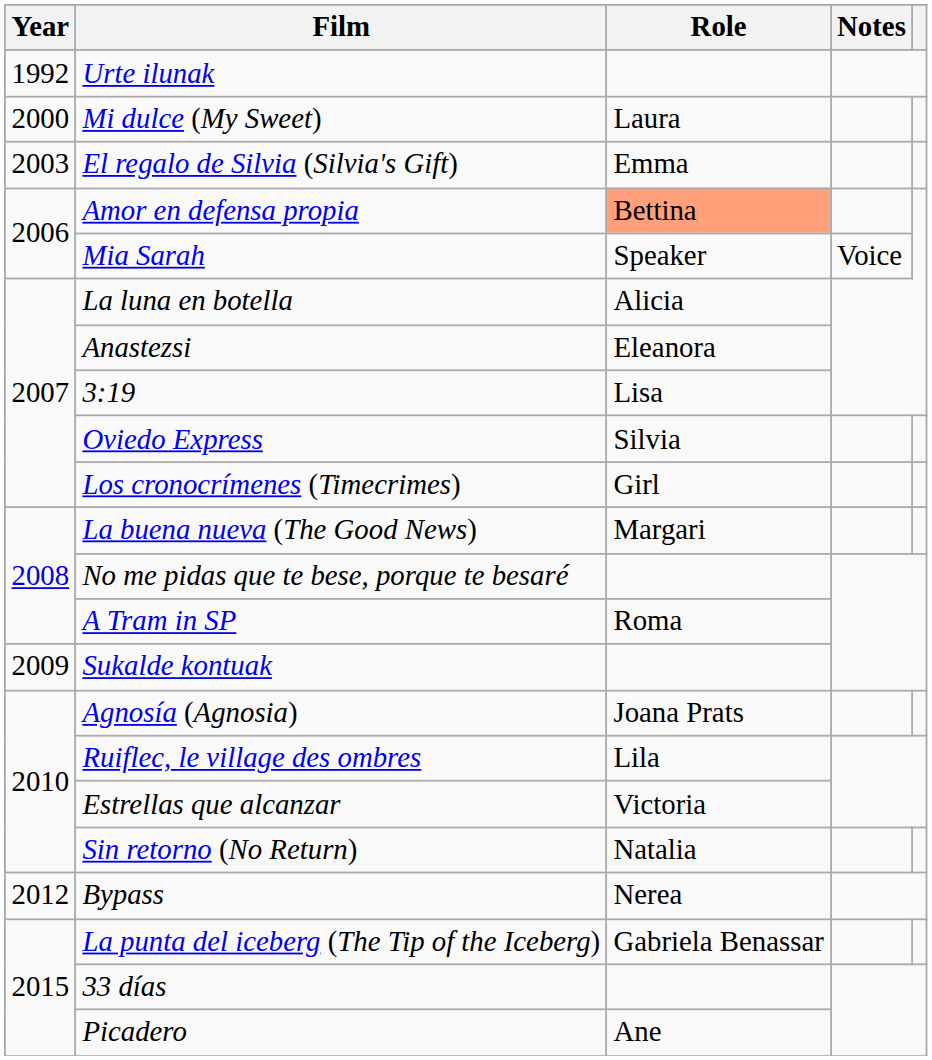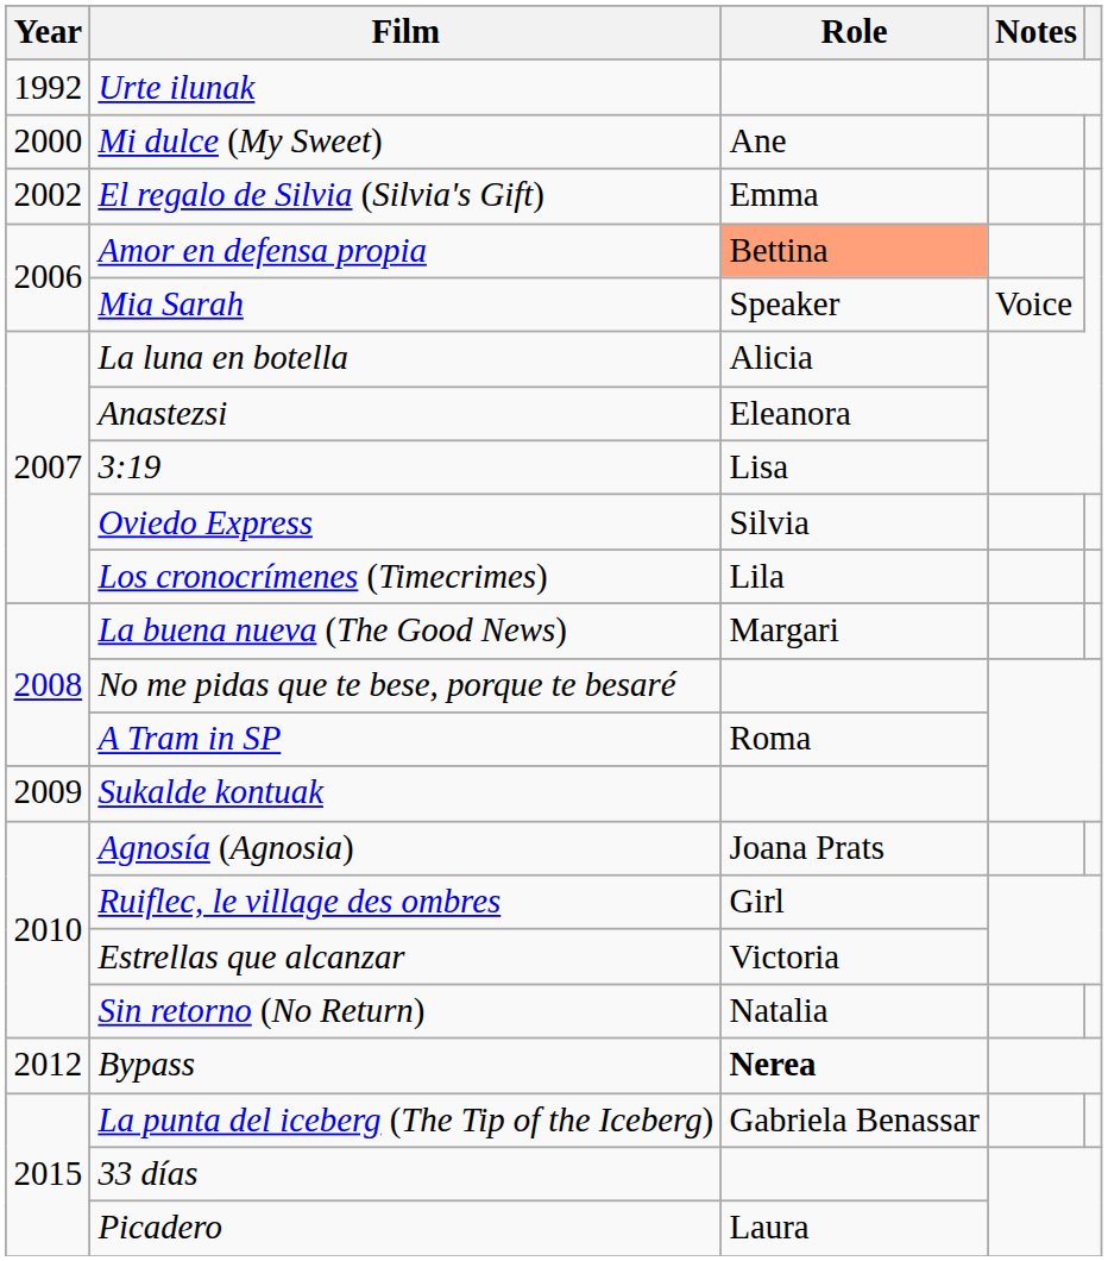 <table class="wikitable">
 <tr>
 <th>Year</th>
 <th>Film</th>
 <th>Role</th>
 <th>Notes</th>
 <th></th>
 </tr>
 <tr>
 <td align = "center">1992</td>
 <td><em><a href='#'>Urte ilunak</a></em></td>
 <td></td>
 </tr>
 <tr>
 <td align = "center">2000</td>
 <td><em><a href='#'>Mi dulce</a></em> (<em>My Sweet</em>)</td>
-<td>Laura</td>
+<td>Ane</td>
 <td></td>
 <td align = "center"></td>
 </tr>
 <tr>
-<td align = "center">2003</td>
+<td align = "center">2002</td>
 <td><em><a href='#'>El regalo de Silvia</a></em> (<em>Silvia's Gift</em>)</td>
 <td>Emma</td>
 <td></td>
 <td align = "center"></td>
 </tr>
 <tr>
 <td rowspan = "2">2006</td>
 <td><em><a href='#'>Amor en defensa propia</a></em></td>
 <td style="background: lightsalmon;">Bettina</td>
 <td></td>
 </tr>
 <tr>
 <td><em><a href='#'>Mia Sarah</a></em></td>
 <td>Speaker</td>
 <td>Voice</td>
 </tr>
 <tr>
 <td rowspan="5">2007</td>
 <td><em>La luna en botella</em></td>
 <td>Alicia</td>
 </tr>
 <tr>
 <td><em>Anastezsi</em></td>
 <td>Eleanora</td>
 </tr>
 <tr>
 <td><em>3:19</em></td>
 <td>Lisa</td>
 </tr>
 <tr>
 <td><em><a href='#'>Oviedo Express</a></em></td>
 <td>Silvia</td>
 <td></td>
 <td align = "center"></td>
 </tr>
 <tr>
 <td><em><a href='#'>Los cronocrímenes</a></em> (<em>Timecrimes</em>)</td>
-<td>Girl</td>
+<td>Lila</td>
 <td></td>
 <td align = "center"></td>
 </tr>
 <tr>
 <td rowspan=3><a href='#'>2008</a></td>
 <td><em><a href='#'>La buena nueva</a></em> (<em>The Good News</em>)</td>
 <td>Margari</td>
 <td></td>
 <td align = "center"></td>
 </tr>
 <tr>
 <td><em>No me pidas que te bese, porque te besaré</em></td>
 <td></td>
 </tr>
 <tr>
 <td><em><a href='#'>A Tram in SP</a></em></td>
 <td>Roma</td>
 </tr>
 <tr>
 <td align = "center">2009</td>
 <td><em><a href='#'>Sukalde kontuak</a></em></td>
 <td></td>
 </tr>
 <tr>
 <td rowspan = "4" align = "center">2010</td>
 <td><em><a href='#'>Agnosía</a></em> (<em>Agnosia</em>)</td>
 <td>Joana Prats</td>
 <td></td>
 <td align = "center"></td>
 </tr>
 <tr>
 <td><em><a href='#'>Ruiflec, le village des ombres</a></em></td>
-<td>Lila</td>
+<td>Girl</td>
 </tr>
 <tr>
 <td><em>Estrellas que alcanzar</em></td>
 <td>Victoria</td>
 </tr>
 <tr>
 <td><em><a href='#'>Sin retorno</a></em> (<em>No Return</em>)</td>
 <td>Natalia</td>
 <td></td>
 <td align = "center"></td>
 </tr>
 <tr>
 <td align = "center">2012</td>
 <td><em>Bypass</em></td>
-<td>Nerea</td>
+<td><strong>Nerea</strong></td>
 </tr>
 <tr>
 <td rowspan=3 align = "center">2015</td>
 <td><em><a href='#'>La punta del iceberg</a></em> (<em>The Tip of the Iceberg</em>)</td>
 <td>Gabriela Benassar</td>
 <td></td>
 <td align = "center"></td>
 </tr>
 <tr>
 <td><em>33 días</em></td>
 <td></td>
 </tr>
 <tr>
 <td><em>Picadero</em></td>
-<td>Ane</td>
+<td>Laura</td>
 </tr>
 </table>
